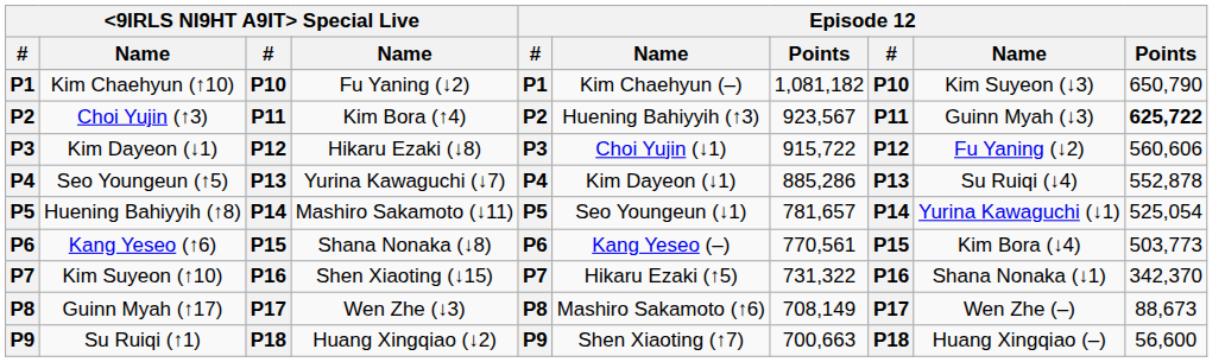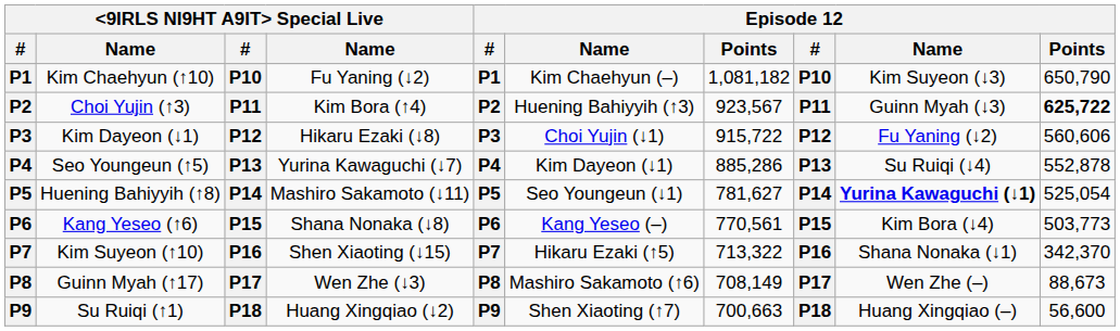 <table class="wikitable" style="text-align:center">
 <tr>
 <th colspan="4"><9IRLS NI9HT A9IT> Special Live</th>
 <th colspan="6">Episode 12</th>
 </tr>
 <tr>
 <th>#</th>
 <th>Name</th>
 <th>#</th>
 <th>Name</th>
 <th>#</th>
 <th>Name</th>
 <th>Points</th>
 <th>#</th>
 <th>Name</th>
 <th>Points</th>
 </tr>
 <tr>
 <th>P1</th>
 <td>Kim Chaehyun (↑10)</td>
 <th>P10</th>
 <td>Fu Yaning (↓2)</td>
 <th>P1</th>
 <td>Kim Chaehyun (–)</td>
 <td>1,081,182</td>
 <th>P10</th>
 <td>Kim Suyeon (↓3)</td>
 <td>650,790</td>
 </tr>
 <tr>
 <th>P2</th>
 <td><a href='#'>Choi Yujin</a> (↑3)</td>
 <th>P11</th>
 <td>Kim Bora (↑4)</td>
 <th>P2</th>
 <td>Huening Bahiyyih (↑3)</td>
 <td>923,567</td>
 <th>P11</th>
 <td>Guinn Myah (↓3)</td>
 <td><strong>625,722</strong></td>
 </tr>
 <tr>
 <th>P3</th>
 <td>Kim Dayeon (↓1)</td>
 <th>P12</th>
 <td>Hikaru Ezaki (↓8)</td>
 <th>P3</th>
 <td><a href='#'>Choi Yujin</a> (↓1)</td>
 <td>915,722</td>
 <th>P12</th>
 <td><a href='#'>Fu Yaning</a> (↓2)</td>
 <td>560,606</td>
 </tr>
 <tr>
 <th>P4</th>
 <td>Seo Youngeun (↑5)</td>
 <th>P13</th>
 <td>Yurina Kawaguchi (↓7)</td>
 <th>P4</th>
 <td>Kim Dayeon (↓1)</td>
 <td>885,286</td>
 <th>P13</th>
 <td>Su Ruiqi (↓4)</td>
 <td>552,878</td>
 </tr>
 <tr>
 <th>P5</th>
 <td>Huening Bahiyyih (↑8)</td>
 <th>P14</th>
 <td>Mashiro Sakamoto (↓11)</td>
 <th>P5</th>
 <td>Seo Youngeun (↓1)</td>
-<td>781,657</td>
+<td>781,627</td>
 <th>P14</th>
-<td><a href='#'>Yurina Kawaguchi</a> (↓1)</td>
+<td><strong><a href='#'>Yurina Kawaguchi</a> (↓1)</strong></td>
 <td>525,054</td>
 </tr>
 <tr>
 <th>P6</th>
 <td><a href='#'>Kang Yeseo</a> (↑6)</td>
 <th>P15</th>
 <td>Shana Nonaka (↓8)</td>
 <th>P6</th>
 <td><a href='#'>Kang Yeseo</a> (–)</td>
 <td>770,561</td>
 <th>P15</th>
 <td>Kim Bora (↓4)</td>
 <td>503,773</td>
 </tr>
 <tr>
 <th>P7</th>
 <td>Kim Suyeon (↑10)</td>
 <th>P16</th>
 <td>Shen Xiaoting (↓15)</td>
 <th>P7</th>
 <td>Hikaru Ezaki (↑5)</td>
-<td>731,322</td>
+<td>713,322</td>
 <th>P16</th>
 <td>Shana Nonaka (↓1)</td>
 <td>342,370</td>
 </tr>
 <tr>
 <th>P8</th>
 <td>Guinn Myah (↑17)</td>
 <th>P17</th>
 <td>Wen Zhe (↓3)</td>
 <th>P8</th>
 <td>Mashiro Sakamoto (↑6)</td>
 <td>708,149</td>
 <th>P17</th>
 <td>Wen Zhe (–)</td>
 <td>88,673</td>
 </tr>
 <tr>
 <th>P9</th>
 <td>Su Ruiqi (↑1)</td>
 <th>P18</th>
 <td>Huang Xingqiao (↓2)</td>
 <th>P9</th>
 <td>Shen Xiaoting (↑7)</td>
 <td>700,663</td>
 <th>P18</th>
 <td>Huang Xingqiao (–)</td>
 <td>56,600</td>
 </tr>
 </table>
